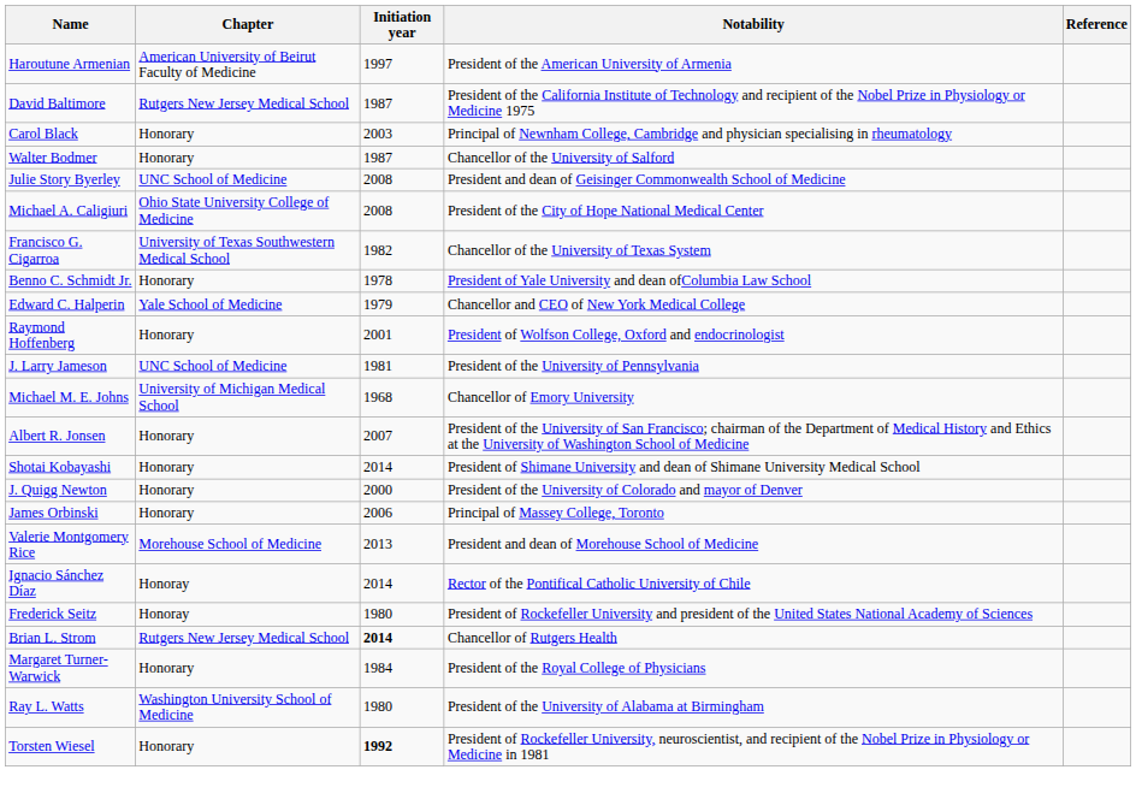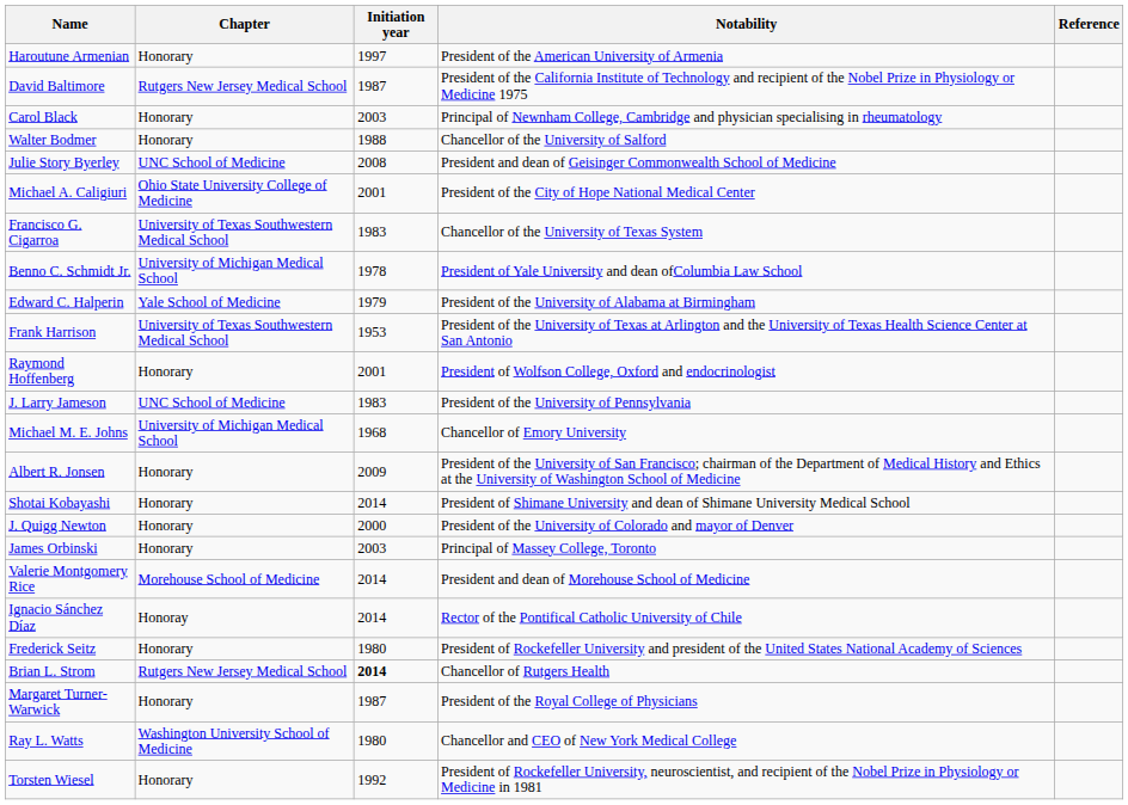 <table class="wikitable sortable">
 <tr>
 <th>Name</th>
 <th>Chapter</th>
 <th>Initiation year</th>
 <th>Notability</th>
 <th>Reference</th>
 </tr>
 <tr>
 <td><a href='#'>Haroutune Armenian</a></td>
-<td><a href='#'>American University of Beirut</a> Faculty of Medicine</td>
+<td>Honorary</td>
 <td>1997</td>
 <td>President of the <a href='#'>American University of Armenia</a></td>
 <td></td>
 </tr>
 <tr>
 <td><a href='#'>David Baltimore</a></td>
 <td><a href='#'>Rutgers New Jersey Medical School</a></td>
 <td>1987</td>
 <td>President of the <a href='#'>California Institute of Technology</a> and recipient of the <a href='#'>Nobel Prize in Physiology or Medicine</a> 1975</td>
 <td></td>
 </tr>
 <tr>
 <td><a href='#'>Carol Black</a></td>
 <td>Honorary</td>
 <td>2003</td>
 <td>Principal of <a href='#'>Newnham College, Cambridge</a> and physician specialising in <a href='#'>rheumatology</a></td>
 <td></td>
 </tr>
 <tr>
 <td><a href='#'>Walter Bodmer</a></td>
 <td>Honorary</td>
-<td>1987</td>
+<td>1988</td>
 <td>Chancellor of the <a href='#'>University of Salford</a></td>
 <td></td>
 </tr>
 <tr>
 <td><a href='#'>Julie Story Byerley</a></td>
 <td><a href='#'>UNC School of Medicine</a></td>
 <td>2008</td>
 <td>President and dean of <a href='#'>Geisinger Commonwealth School of Medicine</a></td>
 <td></td>
 </tr>
 <tr>
 <td><a href='#'>Michael A. Caligiuri</a></td>
 <td><a href='#'>Ohio State University College of Medicine</a></td>
-<td>2008</td>
+<td>2001</td>
 <td>President of the <a href='#'>City of Hope National Medical Center</a></td>
 <td></td>
 </tr>
 <tr>
 <td><a href='#'>Francisco G. Cigarroa</a></td>
 <td><a href='#'>University of Texas Southwestern Medical School</a></td>
-<td>1982</td>
+<td>1983</td>
 <td>Chancellor of the <a href='#'>University of Texas System</a></td>
 <td></td>
 </tr>
 <tr>
 <td><a href='#'>Benno C. Schmidt Jr.</a></td>
-<td>Honorary</td>
+<td><a href='#'>University of Michigan Medical School</a></td>
 <td>1978</td>
 <td><a href='#'>President of Yale University</a> and dean of<a href='#'>Columbia Law School</a></td>
 <td></td>
 </tr>
 <tr>
 <td><a href='#'>Edward C. Halperin</a></td>
 <td><a href='#'>Yale School of Medicine</a></td>
 <td>1979</td>
-<td>Chancellor and <a href='#'>CEO</a> of <a href='#'>New York Medical College</a></td>
+<td>President of the <a href='#'>University of Alabama at Birmingham</a></td>
+<td></td>
+</tr>
+<tr>
+<td><a href='#'>Frank Harrison</a></td>
+<td><a href='#'>University of Texas Southwestern Medical School</a></td>
+<td>1953</td>
+<td>President of the <a href='#'>University of Texas at Arlington</a> and the <a href='#'>University of Texas Health Science Center at San Antonio</a></td>
 <td></td>
 </tr>
 <tr>
 <td><a href='#'>Raymond Hoffenberg</a></td>
 <td>Honorary</td>
 <td>2001</td>
 <td><a href='#'>President</a> of <a href='#'>Wolfson College, Oxford</a> and <a href='#'>endocrinologist</a></td>
 <td></td>
 </tr>
 <tr>
 <td><a href='#'>J. Larry Jameson</a></td>
 <td><a href='#'>UNC School of Medicine</a></td>
-<td>1981</td>
+<td>1983</td>
 <td>President of the <a href='#'>University of Pennsylvania</a></td>
 <td></td>
 </tr>
 <tr>
 <td><a href='#'>Michael M. E. Johns</a></td>
 <td><a href='#'>University of Michigan Medical School</a></td>
 <td>1968</td>
 <td>Chancellor of <a href='#'>Emory University</a></td>
 <td></td>
 </tr>
 <tr>
 <td><a href='#'>Albert R. Jonsen</a></td>
 <td>Honorary</td>
-<td>2007</td>
+<td>2009</td>
 <td>President of the <a href='#'>University of San Francisco</a>; chairman of the Department of <a href='#'>Medical History</a> and Ethics at the <a href='#'>University of Washington School of Medicine</a></td>
 <td></td>
 </tr>
 <tr>
 <td><a href='#'>Shotai Kobayashi</a></td>
 <td>Honorary</td>
 <td>2014</td>
 <td>President of <a href='#'>Shimane University</a> and dean of Shimane University Medical School</td>
 <td></td>
 </tr>
 <tr>
 <td><a href='#'>J. Quigg Newton</a></td>
 <td>Honorary</td>
 <td>2000</td>
 <td>President of the <a href='#'>University of Colorado</a> and <a href='#'>mayor of Denver</a></td>
 <td></td>
 </tr>
 <tr>
 <td><a href='#'>James Orbinski</a></td>
 <td>Honorary</td>
-<td>2006</td>
+<td>2003</td>
 <td>Principal of <a href='#'>Massey College, Toronto</a></td>
 <td></td>
 </tr>
 <tr>
 <td><a href='#'>Valerie Montgomery Rice</a></td>
 <td><a href='#'>Morehouse School of Medicine</a></td>
-<td>2013</td>
+<td>2014</td>
 <td>President and dean of <a href='#'>Morehouse School of Medicine</a></td>
 <td></td>
 </tr>
 <tr>
 <td><a href='#'>Ignacio Sánchez Díaz</a></td>
 <td>Honoray</td>
 <td>2014</td>
 <td><a href='#'>Rector</a> of the <a href='#'>Pontifical Catholic University of Chile</a></td>
 <td></td>
 </tr>
 <tr>
 <td><a href='#'>Frederick Seitz</a></td>
-<td>Honoray</td>
+<td>Honorary</td>
 <td>1980</td>
 <td>President of <a href='#'>Rockefeller University</a> and president of the <a href='#'>United States National Academy of Sciences</a></td>
 <td></td>
 </tr>
 <tr>
 <td><a href='#'>Brian L. Strom</a></td>
 <td><a href='#'>Rutgers New Jersey Medical School</a></td>
 <td><strong>2014</strong></td>
 <td>Chancellor of <a href='#'>Rutgers Health</a></td>
 <td></td>
 </tr>
 <tr>
 <td><a href='#'>Margaret Turner-Warwick</a></td>
 <td>Honorary</td>
-<td>1984</td>
+<td>1987</td>
 <td>President of the <a href='#'>Royal College of Physicians</a></td>
 <td></td>
 </tr>
 <tr>
 <td><a href='#'>Ray L. Watts</a></td>
 <td><a href='#'>Washington University School of Medicine</a></td>
 <td>1980</td>
-<td>President of the <a href='#'>University of Alabama at Birmingham</a></td>
+<td>Chancellor and <a href='#'>CEO</a> of <a href='#'>New York Medical College</a></td>
 <td></td>
 </tr>
 <tr>
 <td><a href='#'>Torsten Wiesel</a></td>
 <td>Honorary</td>
-<td><strong>1992</strong></td>
+<td>1992</td>
 <td>President of <a href='#'>Rockefeller University,</a> neuroscientist, and recipient of the <a href='#'>Nobel Prize in Physiology or Medicine</a> in 1981</td>
 <td></td>
 </tr>
 </table>
